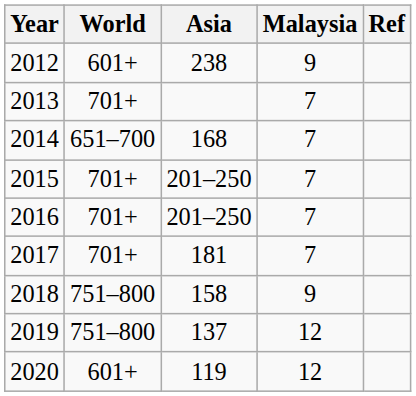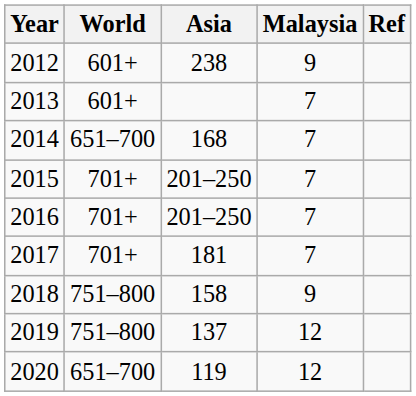 <table class="wikitable" style="text-align:center; float: right; margin-left: 1em">
 <tr>
 <th>Year</th>
 <th>World</th>
 <th>Asia</th>
 <th>Malaysia</th>
 <th>Ref</th>
 </tr>
 <tr>
 <td>2012</td>
 <td>601+</td>
 <td>238</td>
 <td>9</td>
 <td></td>
 </tr>
 <tr>
 <td>2013</td>
-<td>701+</td>
+<td>601+</td>
 <td></td>
 <td>7</td>
 <td></td>
 </tr>
 <tr>
 <td>2014</td>
 <td>651–700</td>
 <td>168</td>
 <td>7</td>
 <td></td>
 </tr>
 <tr>
 <td>2015</td>
 <td>701+</td>
 <td>201–250</td>
 <td>7</td>
 <td></td>
 </tr>
 <tr>
 <td>2016</td>
 <td>701+</td>
 <td>201–250</td>
 <td>7</td>
 <td></td>
 </tr>
 <tr>
 <td>2017</td>
 <td>701+</td>
 <td>181</td>
 <td>7</td>
 <td></td>
 </tr>
 <tr>
 <td>2018</td>
 <td>751–800</td>
 <td>158</td>
 <td>9</td>
 <td></td>
 </tr>
 <tr>
 <td>2019</td>
 <td>751–800</td>
 <td>137</td>
 <td>12</td>
 <td></td>
 </tr>
 <tr>
 <td>2020</td>
-<td>601+</td>
+<td>651–700</td>
 <td>119</td>
 <td>12</td>
 <td></td>
 </tr>
 </table>
